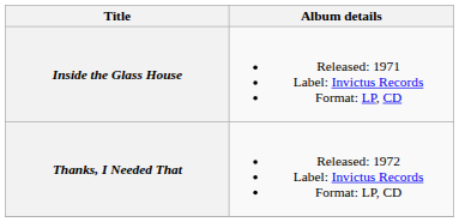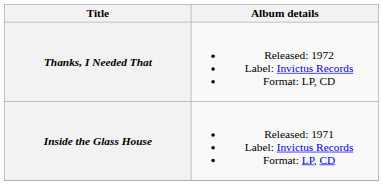 <table class="wikitable plainrowheaders" style="text-align:center;" border="1">
 <tr>
 <th scope="col" style="width:16em;">Title</th>
 <th scope="col" style="width:16em;">Album details</th>
 </tr>
 <tr>
+<th scope="row"><em>Thanks, I Needed That</em></th>
+<td><br><ul><li>Released: 1972</li><li>Label: <a href='#'>Invictus Records</a></li><li>Format: LP, CD</li></ul></td>
+</tr>
+<tr>
 <th scope="row"><em>Inside the Glass House</em></th>
 <td><br><ul><li>Released: 1971</li><li>Label: <a href='#'>Invictus Records</a></li><li>Format: <a href='#'>LP</a>, <a href='#'>CD</a></li></ul></td>
 </tr>
 <tr>
-<th scope="row"><em>Thanks, I Needed That</em></th>
-<td><br><ul><li>Released: 1972</li><li>Label: <a href='#'>Invictus Records</a></li><li>Format: LP, CD</li></ul></td>
-</tr>
-<tr>
 </tr>
 </table>
